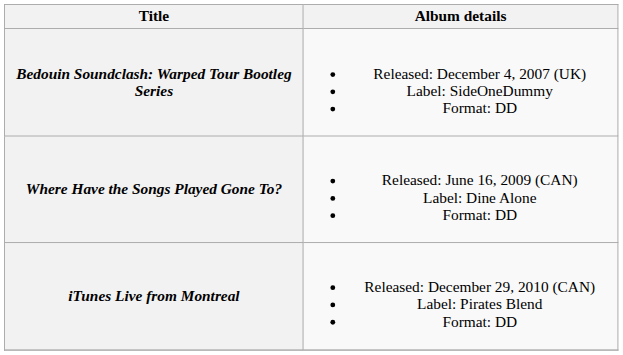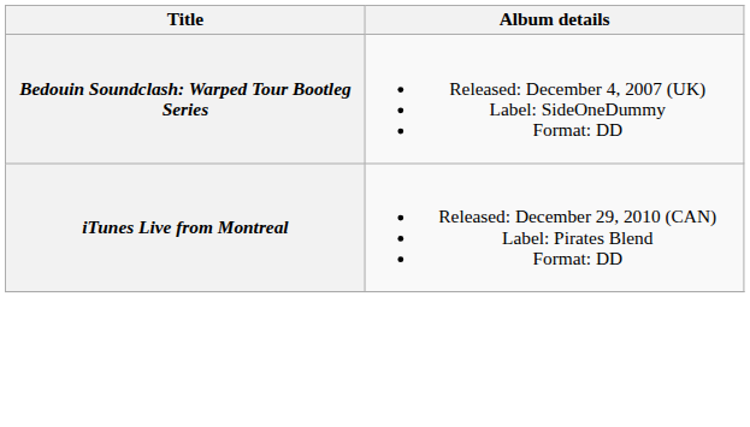 <table class="wikitable plainrowheaders" style="text-align:center;">
 <tr>
 <th scope="col" style="width:19em;">Title</th>
 <th scope="col" style="width:20em;">Album details</th>
 </tr>
 <tr>
 <th scope="row"><em>Bedouin Soundclash: Warped Tour Bootleg Series</em></th>
 <td><br><ul><li>Released: December 4, 2007 <span>(UK)</span></li><li>Label: SideOneDummy</li><li>Format: DD</li></ul></td>
 </tr>
 <tr>
-<th scope="row"><em>Where Have the Songs Played Gone To?</em></th>
-<td><br><ul><li>Released: June 16, 2009 <span>(CAN)</span></li><li>Label: Dine Alone</li><li>Format: DD</li></ul></td>
-</tr>
-<tr>
 <th scope="row"><em>iTunes Live from Montreal</em></th>
 <td><br><ul><li>Released: December 29, 2010 <span>(CAN)</span></li><li>Label: Pirates Blend</li><li>Format: DD</li></ul></td>
 </tr>
 <tr>
 </tr>
 </table>
